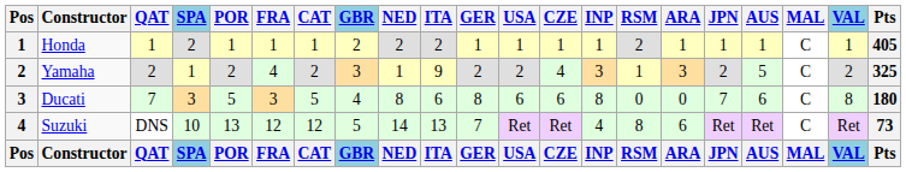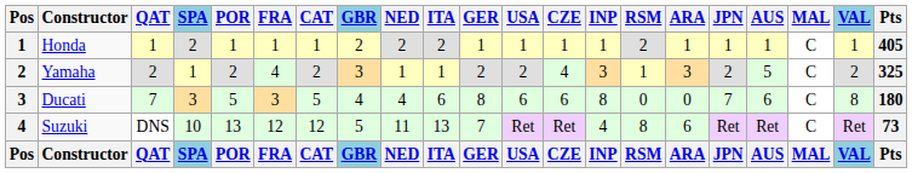 <table class="wikitable" style="font-size:85%; text-align:center">
 <tr valign="top">
 <th valign="middle" scope-"col">Pos</th>
 <th valign="middle" scope="col">Constructor</th>
 <th><a href='#'>QAT</a><br></th>
 <th style="background:#8fcfdf;"><a href='#'>SPA</a><br></th>
 <th><a href='#'>POR</a><br></th>
 <th><a href='#'>FRA</a><br></th>
 <th><a href='#'>CAT</a><br></th>
 <th style="background:#8fcfdf;"><a href='#'>GBR</a><br></th>
 <th><a href='#'>NED</a><br></th>
 <th><a href='#'>ITA</a><br></th>
 <th><a href='#'>GER</a><br></th>
 <th><a href='#'>USA</a><br></th>
 <th><a href='#'>CZE</a><br></th>
 <th><a href='#'>INP</a><br></th>
 <th><a href='#'>RSM</a><br></th>
 <th><a href='#'>ARA</a><br></th>
 <th><a href='#'>JPN</a><br></th>
 <th><a href='#'>AUS</a><br></th>
 <th><a href='#'>MAL</a><br></th>
 <th style="background:#8fcfdf;"><a href='#'>VAL</a><br></th>
 <th valign="middle">Pts</th>
 </tr>
 <tr>
 <th>1</th>
 <td align="left"> <a href='#'>Honda</a></td>
 <td style="background:#ffffbf;">1</td>
 <td style="background:#dfdfdf;">2</td>
 <td style="background:#ffffbf;">1</td>
 <td style="background:#ffffbf;">1</td>
 <td style="background:#ffffbf;">1</td>
 <td style="background:#ffffbf;">2</td>
 <td style="background:#dfdfdf;">2</td>
 <td style="background:#dfdfdf;">2</td>
 <td style="background:#ffffbf;">1</td>
 <td style="background:#ffffbf;">1</td>
 <td style="background:#ffffbf;">1</td>
 <td style="background:#ffffbf;">1</td>
 <td style="background:#dfdfdf;">2</td>
 <td style="background:#ffffbf;">1</td>
 <td style="background:#ffffbf;">1</td>
 <td style="background:#ffffbf;">1</td>
 <td style="background:#ffffff;">C</td>
 <td style="background:#ffffbf;">1</td>
 <th>405</th>
 </tr>
 <tr>
 <th>2</th>
 <td align="left"><span> <a href='#'>Yamaha</a></span></td>
 <td style="background:#dfdfdf;">2</td>
 <td style="background:#ffffbf;">1</td>
 <td style="background:#dfdfdf;">2</td>
 <td style="background:#dfffdf;">4</td>
 <td style="background:#dfdfdf;">2</td>
 <td style="background:#ffdf9f;">3</td>
 <td style="background:#ffffbf;">1</td>
-<td style="background:#ffffbf;">9</td>
+<td style="background:#ffffbf;">1</td>
 <td style="background:#dfdfdf;">2</td>
 <td style="background:#dfdfdf;">2</td>
 <td style="background:#dfffdf;">4</td>
 <td style="background:#ffdf9f;">3</td>
 <td style="background:#ffffbf;">1</td>
 <td style="background:#ffdf9f;">3</td>
 <td style="background:#dfdfdf;">2</td>
 <td style="background:#dfffdf;">5</td>
 <td style="background:#ffffff;">C</td>
 <td style="background:#dfdfdf;">2</td>
 <th>325</th>
 </tr>
 <tr>
 <th>3</th>
 <td align="left"> <a href='#'>Ducati</a></td>
 <td style="background:#dfffdf;">7</td>
 <td style="background:#ffdf9f;">3</td>
 <td style="background:#dfffdf;">5</td>
 <td style="background:#ffdf9f;">3</td>
 <td style="background:#dfffdf;">5</td>
 <td style="background:#dfffdf;">4</td>
-<td style="background:#dfffdf;">8</td>
+<td style="background:#dfffdf;">4</td>
 <td style="background:#dfffdf;">6</td>
 <td style="background:#dfffdf;">8</td>
 <td style="background:#dfffdf;">6</td>
 <td style="background:#dfffdf;">6</td>
 <td style="background:#dfffdf;">8</td>
 <td style="background:#dfffdf;">0</td>
 <td style="background:#dfffdf;">0</td>
 <td style="background:#dfffdf;">7</td>
 <td style="background:#dfffdf;">6</td>
 <td style="background:#ffffff;">C</td>
 <td style="background:#dfffdf;">8</td>
 <th>180</th>
 </tr>
 <tr>
 <th>4</th>
 <td align="left"> <a href='#'>Suzuki</a></td>
 <td style="background:#ffffff;">DNS</td>
 <td style="background:#dfffdf;">10</td>
 <td style="background:#dfffdf;">13</td>
 <td style="background:#dfffdf;">12</td>
 <td style="background:#dfffdf;">12</td>
 <td style="background:#dfffdf;">5</td>
-<td style="background:#dfffdf;">14</td>
+<td style="background:#dfffdf;">11</td>
 <td style="background:#dfffdf;">13</td>
 <td style="background:#dfffdf;">7</td>
 <td style="background:#efcfff;">Ret</td>
 <td style="background:#efcfff;">Ret</td>
 <td style="background:#dfffdf;">4</td>
 <td style="background:#dfffdf;">8</td>
 <td style="background:#dfffdf;">6</td>
 <td style="background:#efcfff;">Ret</td>
 <td style="background:#efcfff;">Ret</td>
 <td style="background:#ffffff;">C</td>
 <td style="background:#efcfff;">Ret</td>
 <th>73</th>
 </tr>
 <tr valign="top">
 <th valign="middle">Pos</th>
 <th valign="middle">Constructor</th>
 <th><a href='#'>QAT</a><br></th>
 <th style="background:#8fcfdf;"><a href='#'>SPA</a><br></th>
 <th><a href='#'>POR</a><br></th>
 <th><a href='#'>FRA</a><br></th>
 <th><a href='#'>CAT</a><br></th>
 <th style="background:#8fcfdf;"><a href='#'>GBR</a><br></th>
 <th><a href='#'>NED</a><br></th>
 <th><a href='#'>ITA</a><br></th>
 <th><a href='#'>GER</a><br></th>
 <th><a href='#'>USA</a><br></th>
 <th><a href='#'>CZE</a><br></th>
 <th><a href='#'>INP</a><br></th>
 <th><a href='#'>RSM</a><br></th>
 <th><a href='#'>ARA</a><br></th>
 <th><a href='#'>JPN</a><br></th>
 <th><a href='#'>AUS</a><br></th>
 <th><a href='#'>MAL</a><br></th>
 <th style="background:#8fcfdf;"><a href='#'>VAL</a><br></th>
 <th valign="middle">Pts</th>
 </tr>
 </table>
